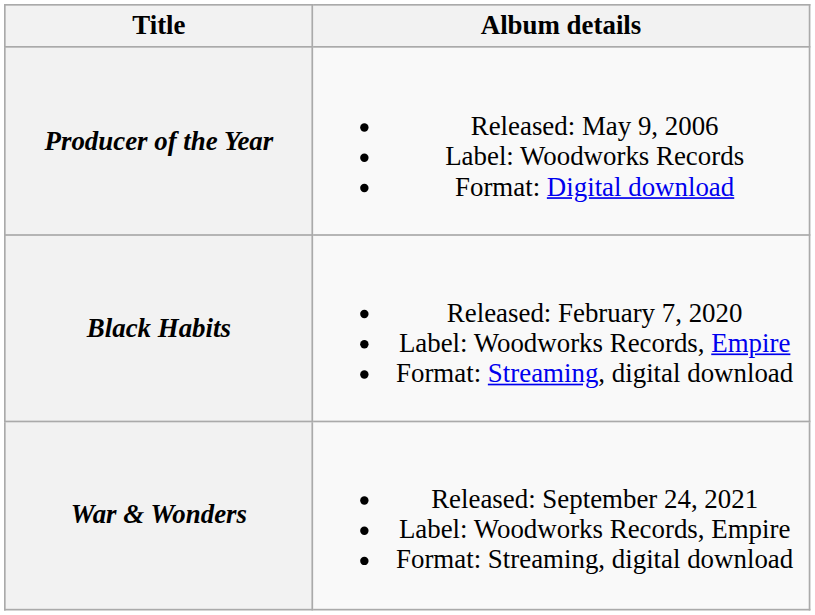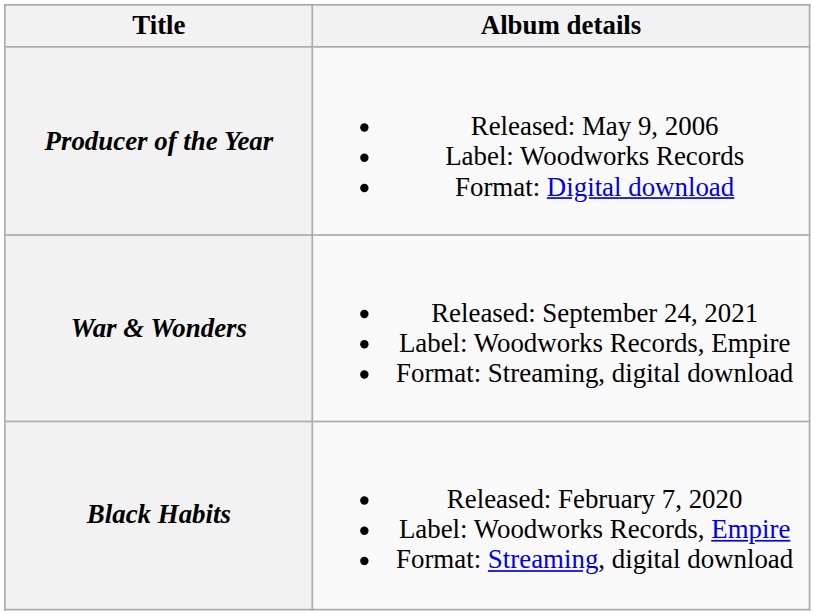 <table class="wikitable plainrowheaders" style="text-align:center;">
 <tr>
 <th scope="col" rowspan="1" style="width:11em;">Title</th>
 <th scope="col" rowspan="1" style="width:18em;">Album details</th>
 </tr>
 <tr>
 <th scope="row"><em>Producer of the Year</em></th>
 <td><br><ul><li>Released: May 9, 2006</li><li>Label: Woodworks Records</li><li>Format: <a href='#'>Digital download</a></li></ul></td>
 </tr>
 <tr>
+<th scope="row"><em>War & Wonders</em></th>
+<td><br><ul><li>Released: September 24, 2021</li><li>Label: Woodworks Records, Empire</li><li>Format: Streaming, digital download</li></ul></td>
+</tr>
+<tr>
 <th scope="row"><em>Black Habits</em></th>
 <td><br><ul><li>Released: February 7, 2020</li><li>Label: Woodworks Records, <a href='#'>Empire</a></li><li>Format: <a href='#'>Streaming</a>, digital download</li></ul></td>
 </tr>
-<tr>
-<th scope="row"><em>War & Wonders</em></th>
-<td><br><ul><li>Released: September 24, 2021</li><li>Label: Woodworks Records, Empire</li><li>Format: Streaming, digital download</li></ul></td>
-</tr>
 </table>
